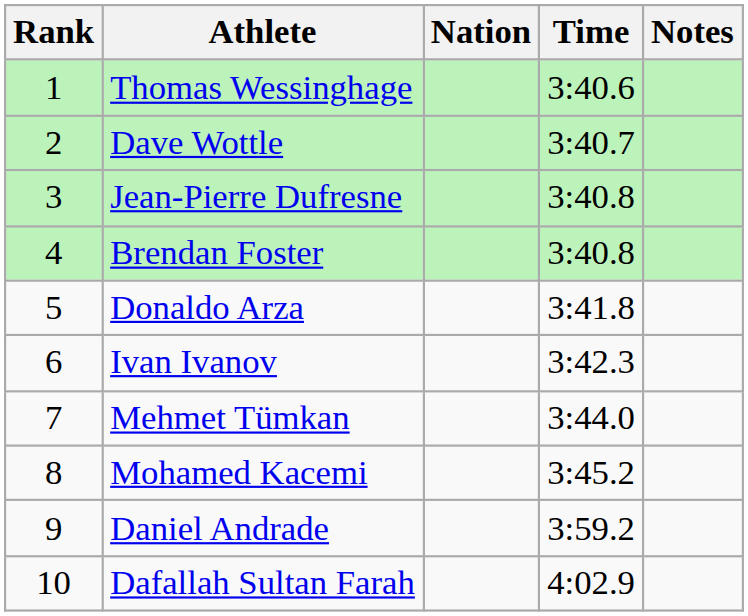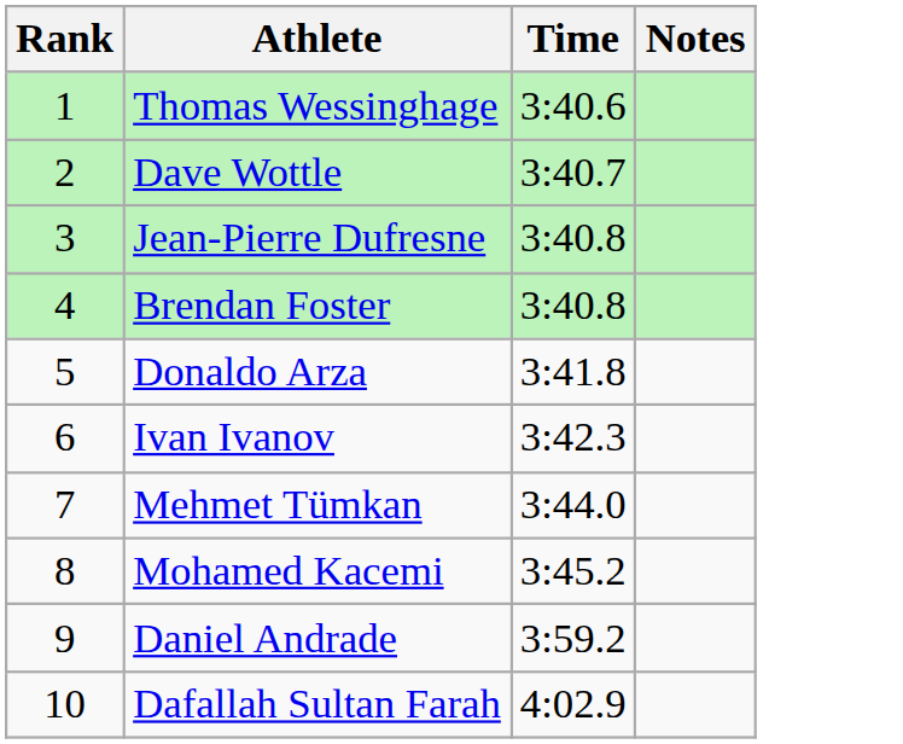 <table class="wikitable sortable" style="text-align:center">
 <tr>
 <th>Rank</th>
 <th>Athlete</th>
-<th>Nation</th>
 <th>Time</th>
 <th>Notes</th>
 </tr>
 <tr style="background:#bbf3bb;">
 <td>1</td>
 <td align=left><a href='#'>Thomas Wessinghage</a></td>
-<td align=left></td>
 <td>3:40.6</td>
 <td></td>
 </tr>
 <tr style="background:#bbf3bb;">
 <td>2</td>
 <td align=left><a href='#'>Dave Wottle</a></td>
-<td align=left></td>
 <td>3:40.7</td>
 <td></td>
 </tr>
 <tr style="background:#bbf3bb;">
 <td>3</td>
 <td align=left><a href='#'>Jean-Pierre Dufresne</a></td>
-<td align=left></td>
 <td>3:40.8</td>
 <td></td>
 </tr>
 <tr style="background:#bbf3bb;">
 <td>4</td>
 <td align=left><a href='#'>Brendan Foster</a></td>
-<td align=left></td>
 <td>3:40.8</td>
 <td></td>
 </tr>
 <tr>
 <td>5</td>
 <td align=left><a href='#'>Donaldo Arza</a></td>
-<td align=left></td>
 <td>3:41.8</td>
 <td></td>
 </tr>
 <tr>
 <td>6</td>
 <td align=left><a href='#'>Ivan Ivanov</a></td>
-<td align=left></td>
 <td>3:42.3</td>
 <td></td>
 </tr>
 <tr>
 <td>7</td>
 <td align=left><a href='#'>Mehmet Tümkan</a></td>
-<td align=left></td>
 <td>3:44.0</td>
 <td></td>
 </tr>
 <tr>
 <td>8</td>
 <td align=left><a href='#'>Mohamed Kacemi</a></td>
-<td align=left></td>
 <td>3:45.2</td>
 <td></td>
 </tr>
 <tr>
 <td>9</td>
 <td align=left><a href='#'>Daniel Andrade</a></td>
-<td align=left></td>
 <td>3:59.2</td>
 <td></td>
 </tr>
 <tr>
 <td>10</td>
 <td align=left><a href='#'>Dafallah Sultan Farah</a></td>
-<td align=left></td>
 <td>4:02.9</td>
 <td></td>
 </tr>
 </table>
